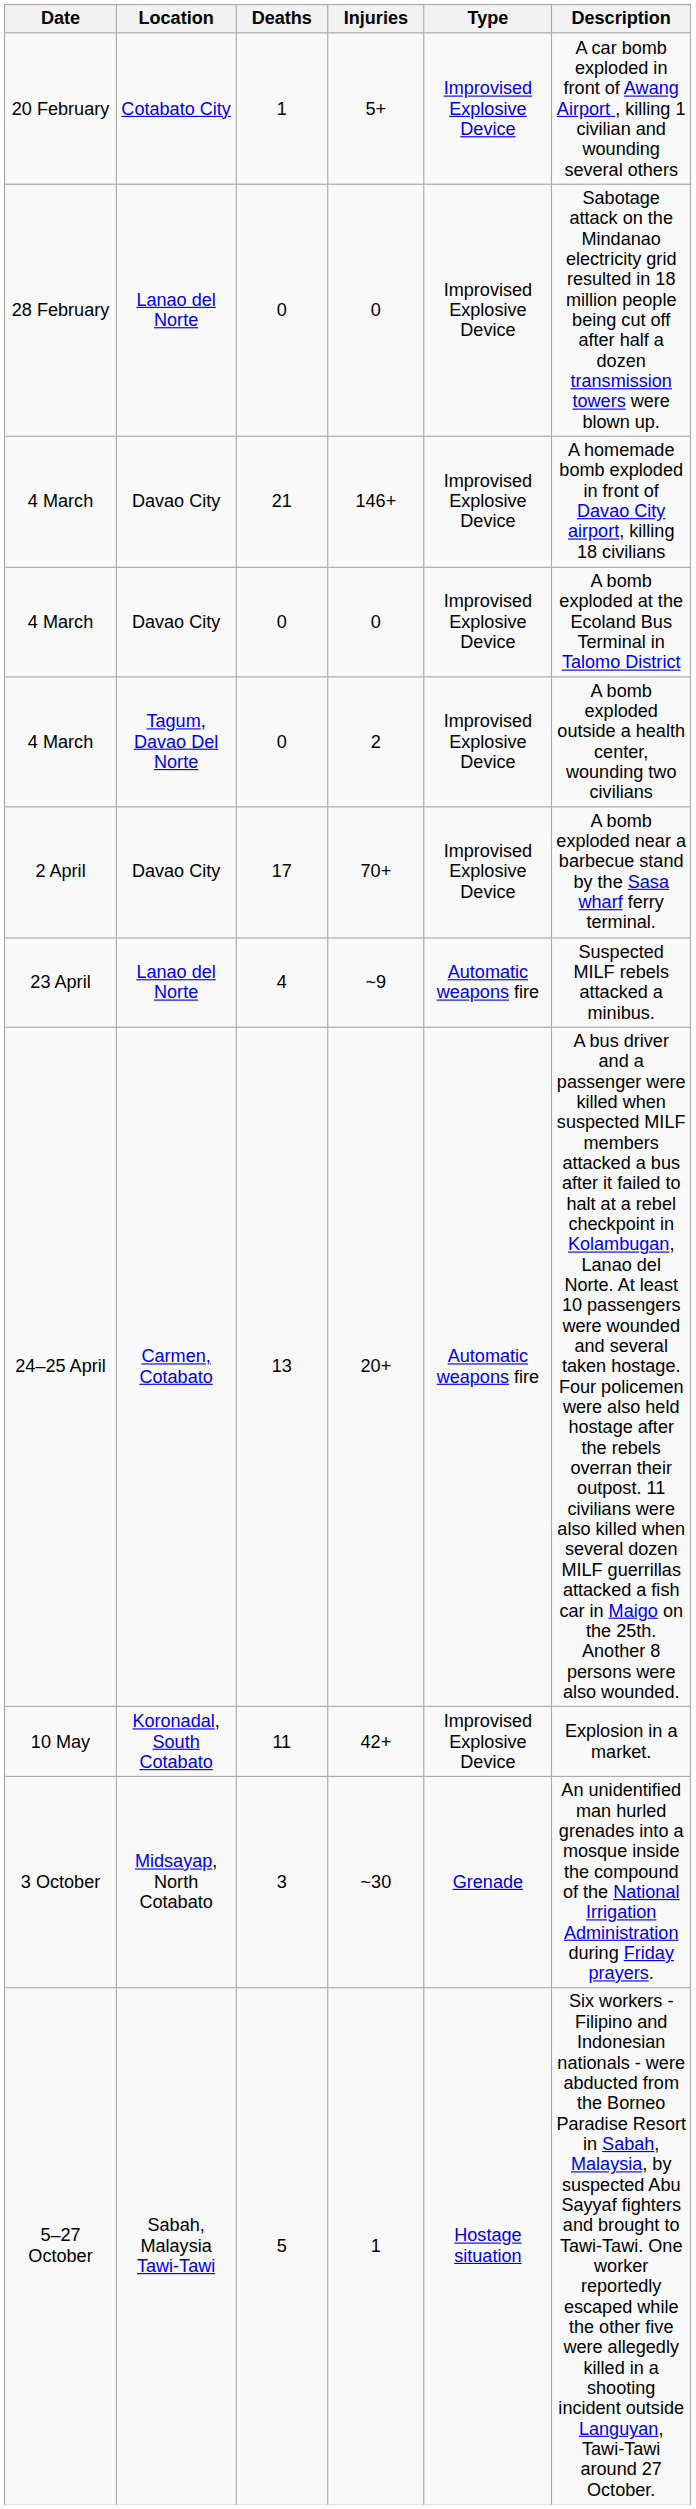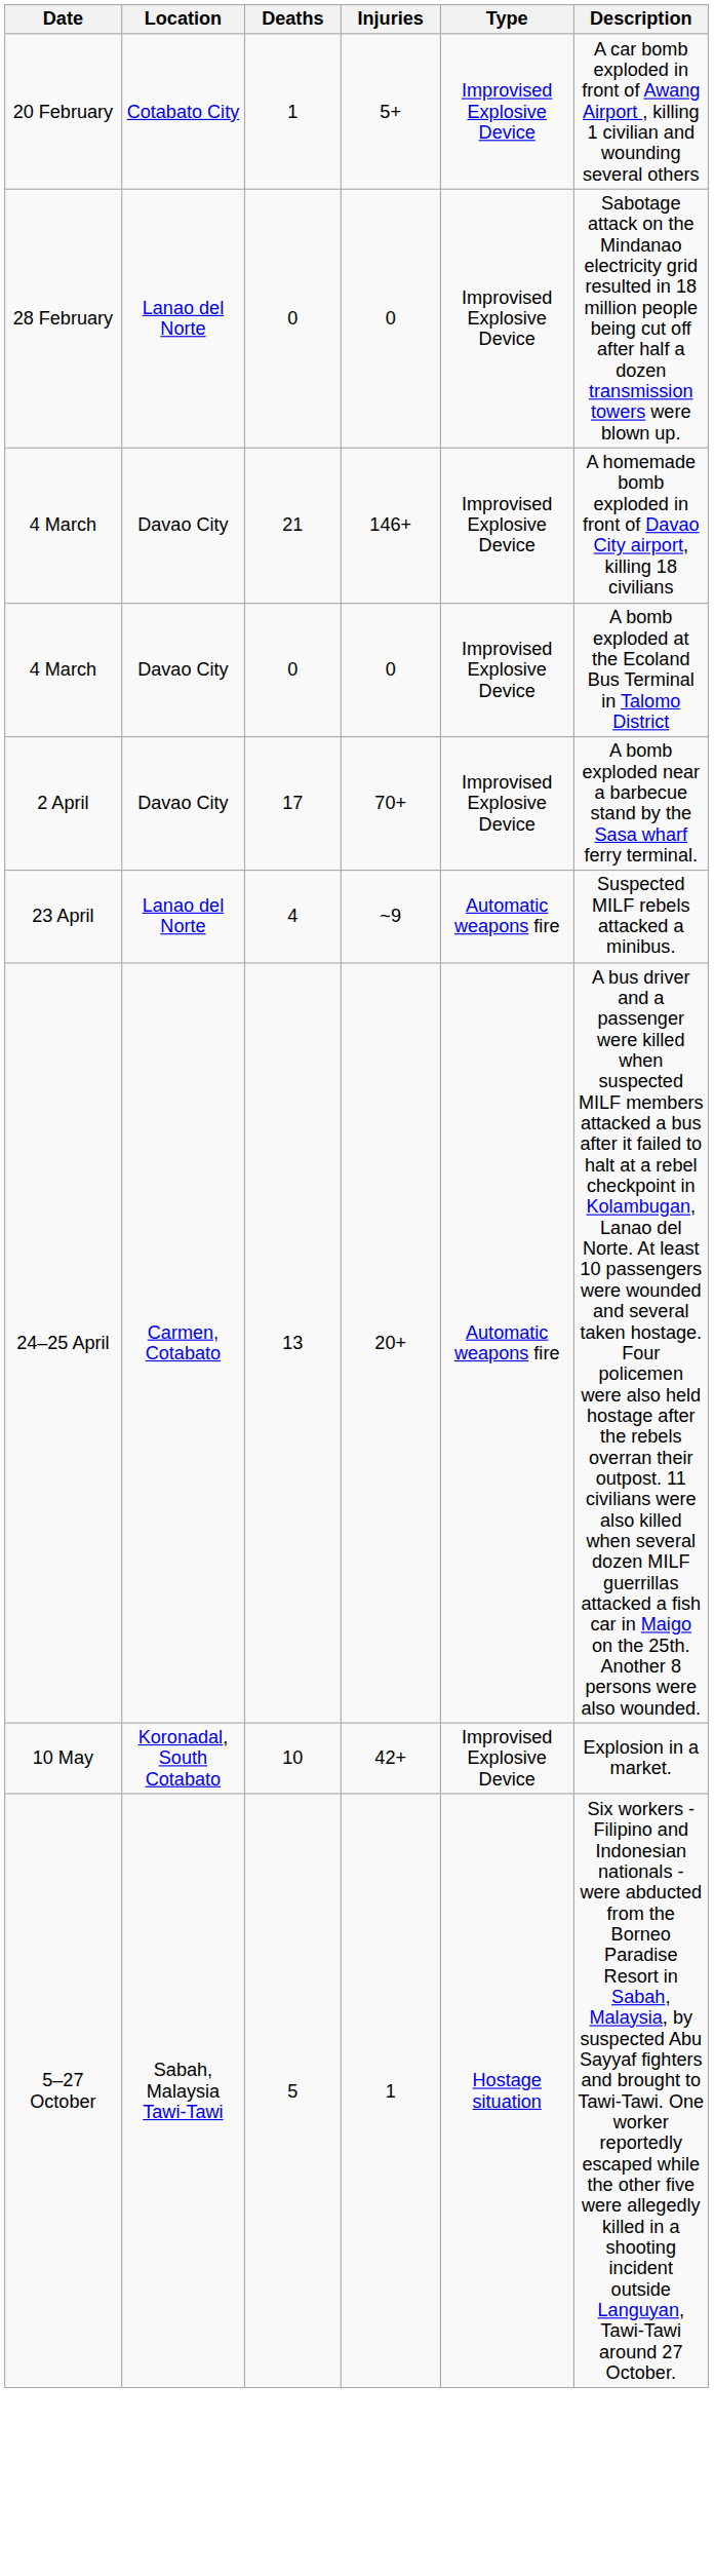 <table class="wikitable sortable" style="text-align: center;">
 <tr>
 <th width="8%">Date</th>
 <th width="6%">Location</th>
 <th width="6%">Deaths</th>
 <th width="6%">Injuries</th>
 <th width="8%">Type</th>
 <th width="4%">Description</th>
 </tr>
 <tr>
 <td>20 February</td>
 <td><a href='#'>Cotabato City</a></td>
 <td>1</td>
 <td>5+</td>
 <td><a href='#'>Improvised Explosive Device</a></td>
 <td>A car bomb exploded in front of <a href='#'>Awang Airport </a>, killing 1 civilian and wounding several others</td>
 </tr>
 <tr>
 <td>28 February</td>
 <td><a href='#'>Lanao del Norte</a></td>
 <td>0</td>
 <td>0</td>
 <td>Improvised Explosive Device</td>
 <td>Sabotage attack on the Mindanao electricity grid resulted in 18 million people being cut off after half a dozen <a href='#'>transmission towers</a> were blown up.</td>
 </tr>
 <tr>
 <td>4 March</td>
 <td>Davao City</td>
 <td>21</td>
 <td>146+</td>
 <td>Improvised Explosive Device</td>
 <td>A homemade bomb exploded in front of <a href='#'>Davao City airport</a>, killing 18 civilians</td>
 </tr>
 <tr>
 <td>4 March</td>
 <td>Davao City</td>
 <td>0</td>
 <td>0</td>
 <td>Improvised Explosive Device</td>
 <td>A bomb exploded at the Ecoland Bus Terminal in <a href='#'>Talomo District</a></td>
 </tr>
 <tr>
-<td>4 March</td>
-<td><a href='#'>Tagum</a>, <a href='#'>Davao Del Norte</a></td>
-<td>0</td>
-<td>2</td>
-<td>Improvised Explosive Device</td>
-<td>A bomb exploded outside a health center, wounding two civilians</td>
-</tr>
-<tr>
 <td>2 April</td>
 <td>Davao City</td>
 <td>17</td>
 <td>70+</td>
 <td>Improvised Explosive Device</td>
 <td>A bomb exploded near a barbecue stand by the <a href='#'>Sasa wharf</a> ferry terminal.</td>
 </tr>
 <tr>
 <td>23 April</td>
 <td><a href='#'>Lanao del Norte</a></td>
 <td>4</td>
 <td>~9</td>
 <td><a href='#'>Automatic weapons</a> fire</td>
 <td>Suspected MILF rebels attacked a minibus.</td>
 </tr>
 <tr>
 <td>24–25 April</td>
 <td><a href='#'>Carmen, Cotabato</a></td>
 <td>13</td>
 <td>20+</td>
 <td><a href='#'>Automatic weapons</a> fire</td>
 <td>A bus driver and a passenger were killed when suspected MILF members attacked a bus after it failed to halt at a rebel checkpoint in <a href='#'>Kolambugan</a>, Lanao del Norte. At least 10 passengers were wounded and several taken hostage. Four policemen were also held hostage after the rebels overran their outpost. 11 civilians were also killed when several dozen MILF guerrillas attacked a fish car in <a href='#'>Maigo</a> on the 25th. Another 8 persons were also wounded.</td>
 </tr>
 <tr>
 <td>10 May</td>
 <td><a href='#'>Koronadal</a>, <a href='#'>South Cotabato</a></td>
-<td>11</td>
+<td>10</td>
 <td>42+</td>
 <td>Improvised Explosive Device</td>
 <td>Explosion in a market.</td>
-</tr>
-<tr>
-<td>3 October</td>
-<td><a href='#'>Midsayap</a>, North Cotabato</td>
-<td>3</td>
-<td>~30</td>
-<td><a href='#'>Grenade</a></td>
-<td>An unidentified man hurled grenades into a mosque inside the compound of the <a href='#'>National Irrigation Administration</a> during <a href='#'>Friday prayers</a>.</td>
 </tr>
 <tr>
 <td>5–27 October</td>
 <td>Sabah, Malaysia<br><a href='#'>Tawi-Tawi</a></td>
 <td>5</td>
 <td>1</td>
 <td><a href='#'>Hostage situation</a></td>
 <td>Six workers - Filipino and Indonesian nationals - were abducted from the Borneo Paradise Resort in <a href='#'>Sabah</a>, <a href='#'>Malaysia</a>, by suspected Abu Sayyaf fighters and brought to Tawi-Tawi. One worker reportedly escaped while the other five were allegedly killed in a shooting incident outside <a href='#'>Languyan</a>, Tawi-Tawi around 27 October.</td>
 </tr>
 </table>
